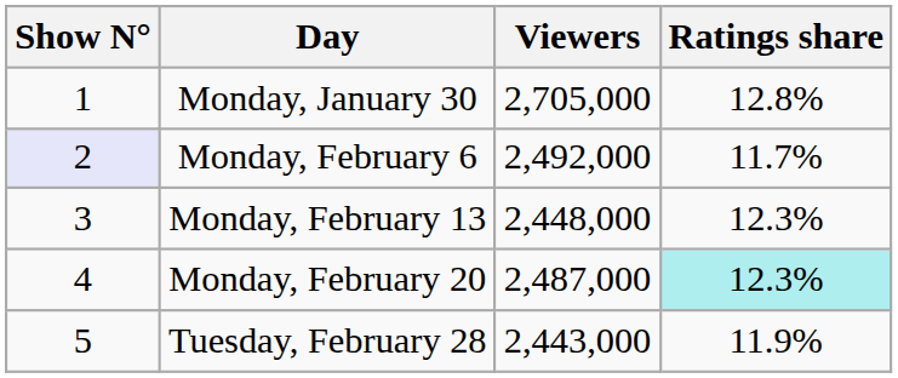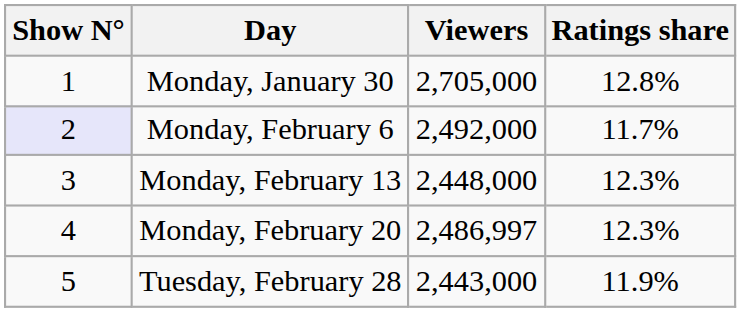 <table class="wikitable sortable centre" style="text-align:center;font-size:90%;">
 <tr>
 <th>Show N°</th>
 <th>Day</th>
 <th>Viewers</th>
 <th>Ratings share</th>
 </tr>
 <tr>
 <td>1</td>
 <td>Monday, January 30</td>
 <td>2,705,000</td>
 <td>12.8%</td>
 </tr>
 <tr>
 <td style="background: lavender;">2</td>
 <td>Monday, February 6</td>
 <td>2,492,000</td>
 <td>11.7%</td>
 </tr>
 <tr>
 <td>3</td>
 <td>Monday, February 13</td>
 <td>2,448,000</td>
 <td>12.3%</td>
 </tr>
 <tr>
 <td>4</td>
 <td>Monday, February 20</td>
-<td>2,487,000</td>
-<td style="background: paleturquoise;">12.3%</td>
+<td>2,486,997</td>
+<td>12.3%</td>
 </tr>
 <tr>
 <td>5</td>
 <td>Tuesday, February 28</td>
 <td>2,443,000</td>
 <td>11.9%</td>
 </tr>
 </table>
